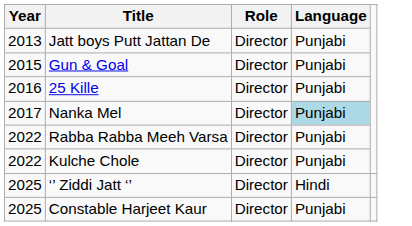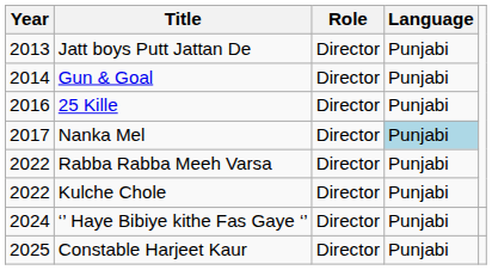 <table class="wikitable sortable">
 <tr>
 <th>Year</th>
 <th>Title</th>
 <th>Role</th>
 <th>Language</th>
 </tr>
 <tr>
 <td>2013</td>
 <td>Jatt boys Putt Jattan De</td>
 <td>Director</td>
 <td>Punjabi</td>
 </tr>
 <tr>
-<td>2015</td>
+<td>2014</td>
 <td><a href='#'>Gun & Goal</a></td>
 <td>Director</td>
 <td>Punjabi</td>
 </tr>
 <tr>
 <td>2016</td>
 <td><a href='#'>25 Kille</a></td>
 <td>Director</td>
 <td>Punjabi</td>
 </tr>
 <tr>
 <td>2017</td>
 <td>Nanka Mel</td>
 <td>Director</td>
 <td style="background: lightblue;">Punjabi</td>
 </tr>
 <tr>
 <td>2022</td>
 <td>Rabba Rabba Meeh Varsa</td>
 <td>Director</td>
 <td>Punjabi</td>
 </tr>
 <tr>
 <td>2022</td>
 <td>Kulche Chole</td>
 <td>Director</td>
 <td>Punjabi</td>
 </tr>
 <tr>
-<td>2025</td>
-<td>‘’ Ziddi Jatt ‘’</td>
+<td>2024</td>
+<td>‘’ Haye Bibiye kithe Fas Gaye ‘’</td>
 <td>Director</td>
-<td>Hindi</td>
+<td>Punjabi</td>
 <td></td>
 </tr>
 <tr>
 <td>2025</td>
 <td>Constable Harjeet Kaur</td>
 <td>Director</td>
 <td>Punjabi</td>
 </tr>
 </table>
